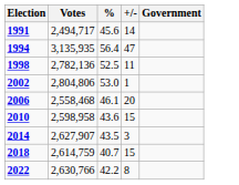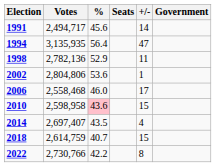 <table class=wikitable>
 <tr>
 <th>Election</th>
 <th>Votes</th>
 <th>%</th>
+<th>Seats</th>
 <th>+/-</th>
 <th>Government</th>
 </tr>
 <tr>
 <td><strong><a href='#'>1991</a></strong></td>
 <td>2,494,717</td>
 <td>45.6</td>
+<td></td>
 <td> 14</td>
 <td></td>
 </tr>
 <tr>
 <td><strong><a href='#'>1994</a></strong></td>
 <td>3,135,935</td>
 <td>56.4</td>
+<td></td>
 <td> 47</td>
 <td></td>
 </tr>
 <tr>
 <td><strong><a href='#'>1998</a></strong></td>
 <td>2,782,136</td>
-<td>52.5</td>
+<td>52.9</td>
+<td></td>
 <td> 11</td>
 <td></td>
 </tr>
 <tr>
 <td><strong><a href='#'>2002</a></strong></td>
 <td>2,804,806</td>
-<td>53.0</td>
+<td>53.6</td>
+<td></td>
 <td> 1</td>
 <td></td>
 </tr>
 <tr>
 <td><strong><a href='#'>2006</a></strong></td>
 <td>2,558,468</td>
-<td>46.1</td>
-<td> 20</td>
+<td>46.0</td>
+<td></td>
+<td> 17</td>
 <td></td>
 </tr>
 <tr>
 <td><strong><a href='#'>2010</a></strong></td>
 <td>2,598,958</td>
-<td>43.6</td>
+<td style="background: pink;">43.6</td>
+<td></td>
 <td> 15</td>
 <td></td>
 </tr>
 <tr>
 <td><strong><a href='#'>2014</a></strong></td>
-<td>2,627,907</td>
+<td>2,697,407</td>
 <td>43.5</td>
-<td> 3</td>
+<td></td>
+<td> 4</td>
 <td></td>
 </tr>
 <tr>
 <td><strong><a href='#'>2018</a></strong></td>
 <td>2,614,759</td>
 <td>40.7</td>
+<td></td>
 <td> 15</td>
 <td></td>
 </tr>
 <tr>
 <td><strong><a href='#'>2022</a></strong></td>
-<td>2,630,766</td>
+<td>2,730,766</td>
 <td>42.2</td>
+<td></td>
 <td> 8</td>
 <td></td>
 </tr>
 </table>
